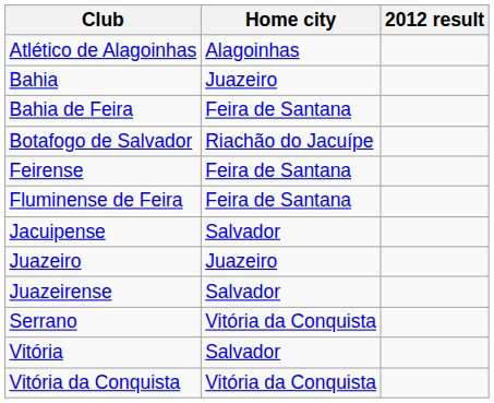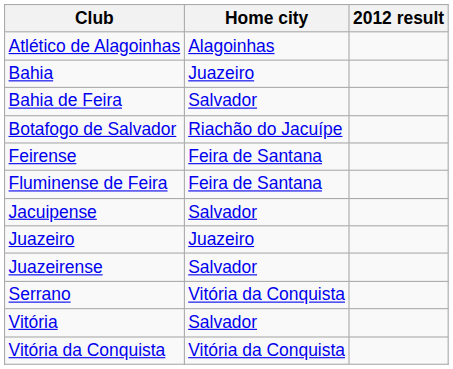 <table class="wikitable sortable">
 <tr>
 <th>Club</th>
 <th>Home city</th>
 <th>2012 result</th>
 </tr>
 <tr>
 <td><a href='#'>Atlético de Alagoinhas</a></td>
 <td><a href='#'>Alagoinhas</a></td>
 <td></td>
 </tr>
 <tr>
 <td><a href='#'>Bahia</a></td>
 <td><a href='#'>Juazeiro</a></td>
 <td></td>
 </tr>
 <tr>
 <td><a href='#'>Bahia de Feira</a></td>
-<td><a href='#'>Feira de Santana</a></td>
+<td><a href='#'>Salvador</a></td>
 <td></td>
 </tr>
 <tr>
 <td><a href='#'>Botafogo de Salvador</a></td>
 <td><a href='#'>Riachão do Jacuípe</a></td>
 <td></td>
 </tr>
 <tr>
 <td><a href='#'>Feirense</a></td>
 <td><a href='#'>Feira de Santana</a></td>
 <td></td>
 </tr>
 <tr>
 <td><a href='#'>Fluminense de Feira</a></td>
 <td><a href='#'>Feira de Santana</a></td>
 <td></td>
 </tr>
 <tr>
 <td><a href='#'>Jacuipense</a></td>
 <td><a href='#'>Salvador</a></td>
 <td></td>
 </tr>
 <tr>
 <td><a href='#'>Juazeiro</a></td>
 <td><a href='#'>Juazeiro</a></td>
 <td></td>
 </tr>
 <tr>
 <td><a href='#'>Juazeirense</a></td>
 <td><a href='#'>Salvador</a></td>
 <td></td>
 </tr>
 <tr>
 <td><a href='#'>Serrano</a></td>
 <td><a href='#'>Vitória da Conquista</a></td>
 <td></td>
 </tr>
 <tr>
 <td><a href='#'>Vitória</a></td>
 <td><a href='#'>Salvador</a></td>
 <td></td>
 </tr>
 <tr>
 <td><a href='#'>Vitória da Conquista</a></td>
 <td><a href='#'>Vitória da Conquista</a></td>
 <td></td>
 </tr>
 </table>
